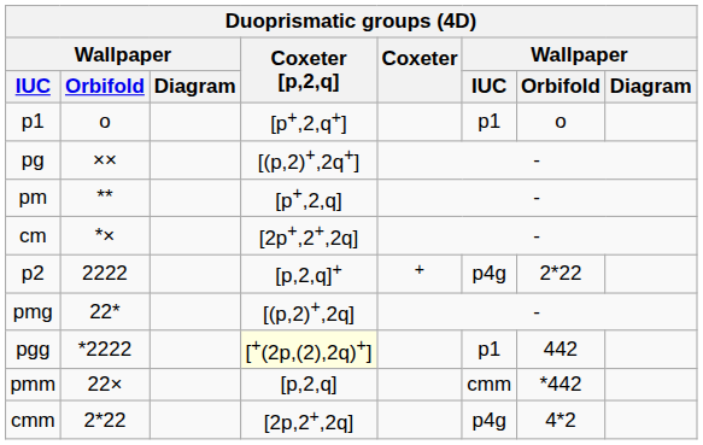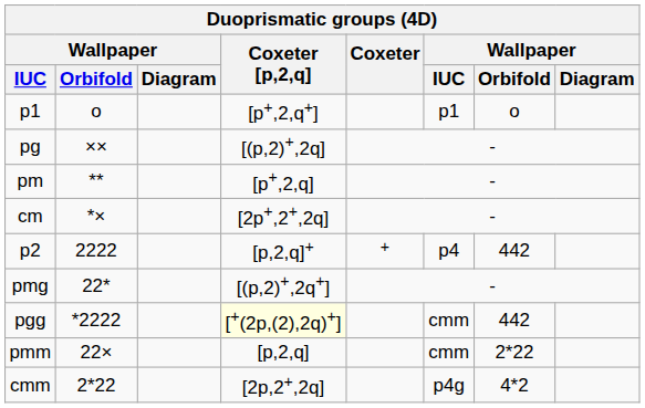 <table class="wikitable collapsible collapsed" style="text-align:center;">
 <tr>
 <th colspan=12>Duoprismatic groups (4D)</th>
 </tr>
 <tr>
 <th colspan=3>Wallpaper</th>
 <th rowspan=2>Coxeter<br>[p,2,q]<br></th>
 <th rowspan=2>Coxeter<br><br></th>
 <th colspan=3>Wallpaper</th>
 </tr>
 <tr>
 <th><a href='#'>IUC</a></th>
 <th><a href='#'>Orbifold</a></th>
 <th>Diagram</th>
 <th>IUC</th>
 <th>Orbifold</th>
 <th>Diagram</th>
 </tr>
 <tr>
 <td>p1</td>
 <td>o</td>
 <td></td>
 <td>[p<sup>+</sup>,2,q<sup>+</sup>]</td>
 <td></td>
 <td>p1</td>
 <td>o</td>
 <td></td>
 </tr>
 <tr>
 <td>pg</td>
 <td>××</td>
 <td></td>
-<td>[(p,2)<sup>+</sup>,2q<sup>+</sup>]</td>
+<td>[(p,2)<sup>+</sup>,2q]</td>
 <td colspan=4>-</td>
 </tr>
 <tr>
 <td>pm</td>
 <td>**</td>
 <td></td>
 <td>[p<sup>+</sup>,2,q]</td>
 <td colspan=4>-</td>
 </tr>
 <tr>
 <td>cm</td>
 <td>*×</td>
 <td></td>
 <td>[2p<sup>+</sup>,2<sup>+</sup>,2q]</td>
 <td colspan=4>-</td>
 </tr>
 <tr>
 <td>p2</td>
 <td>2222</td>
 <td></td>
 <td>[p,2,q]<sup>+</sup></td>
 <td><sup>+</sup></td>
-<td>p4g</td>
-<td>2*22</td>
+<td>p4</td>
+<td>442</td>
 <td></td>
 </tr>
 <tr>
 <td>pmg</td>
 <td>22*</td>
 <td></td>
-<td>[(p,2)<sup>+</sup>,2q]</td>
+<td>[(p,2)<sup>+</sup>,2q<sup>+</sup>]</td>
 <td colspan=4>-</td>
 </tr>
 <tr>
 <td>pgg</td>
 <td>*2222</td>
 <td></td>
 <td style="background: lightyellow;">[<sup>+</sup>(2p,(2),2q)<sup>+</sup>]</td>
 <td></td>
-<td>p1</td>
+<td>cmm</td>
 <td>442</td>
 <td></td>
 </tr>
 <tr>
 <td>pmm</td>
 <td>22×</td>
 <td></td>
 <td>[p,2,q]</td>
 <td></td>
 <td>cmm</td>
-<td>*442</td>
+<td>2*22</td>
 <td></td>
 </tr>
 <tr>
 <td>cmm</td>
 <td>2*22</td>
 <td></td>
 <td>[2p,2<sup>+</sup>,2q]</td>
 <td></td>
 <td>p4g</td>
 <td>4*2</td>
 <td></td>
 </tr>
 </table>
